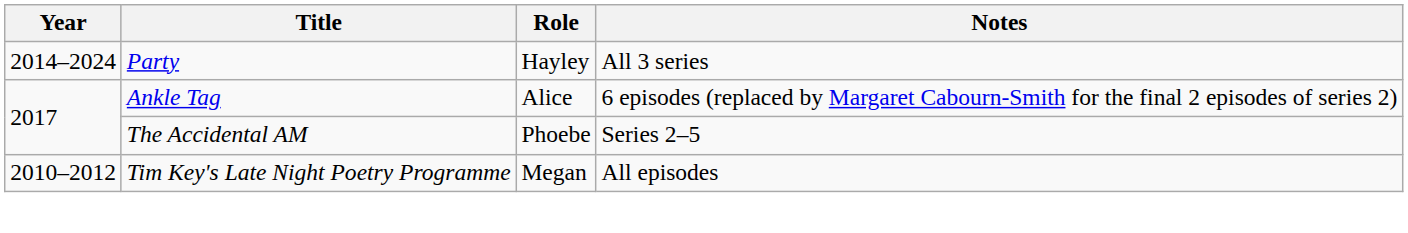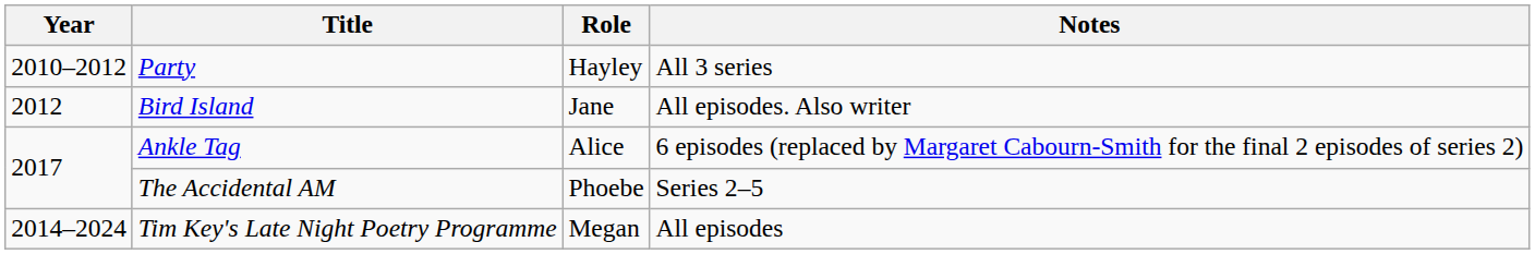 <table class="wikitable sortable">
 <tr>
 <th>Year</th>
 <th>Title</th>
 <th>Role</th>
 <th>Notes</th>
 </tr>
 <tr>
-<td>2014–2024</td>
+<td>2010–2012</td>
 <td><em> <a href='#'>Party</a></em></td>
 <td>Hayley</td>
 <td>All 3 series</td>
+</tr>
+<tr>
+<td>2012</td>
+<td><em><a href='#'>Bird Island</a></em></td>
+<td>Jane</td>
+<td>All episodes. Also writer</td>
 </tr>
 <tr>
 <td rowspan="2">2017</td>
 <td><em><a href='#'>Ankle Tag</a></em></td>
 <td>Alice</td>
 <td>6 episodes (replaced by <a href='#'>Margaret Cabourn-Smith</a> for the final 2 episodes of series 2)</td>
 </tr>
 <tr>
 <td><em>The Accidental AM</em></td>
 <td>Phoebe</td>
 <td>Series 2–5</td>
 </tr>
 <tr>
-<td>2010–2012</td>
+<td>2014–2024</td>
 <td><em>Tim Key's Late Night Poetry Programme</em></td>
 <td>Megan</td>
 <td>All episodes</td>
 </tr>
 </table>
